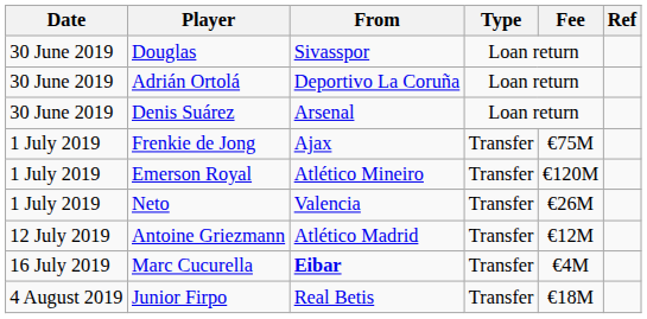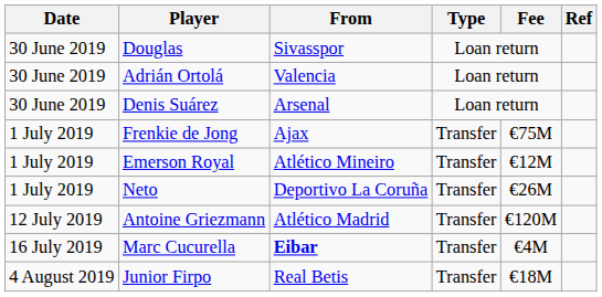 <table class="wikitable">
 <tr>
 <th>Date</th>
 <th>Player</th>
 <th>From</th>
 <th>Type</th>
 <th>Fee</th>
 <th>Ref</th>
 </tr>
 <tr>
 <td>30 June 2019</td>
 <td> <a href='#'>Douglas</a></td>
 <td> <a href='#'>Sivasspor</a></td>
 <td style="text-align:center;" colspan="2">Loan return</td>
 <td align=center></td>
 </tr>
 <tr>
 <td>30 June 2019</td>
 <td> <a href='#'>Adrián Ortolá</a></td>
-<td><a href='#'>Deportivo La Coruña</a></td>
+<td><a href='#'>Valencia</a></td>
 <td style="text-align:center;" colspan="2">Loan return</td>
 <td align=center></td>
 </tr>
 <tr>
 <td>30 June 2019</td>
 <td> <a href='#'>Denis Suárez</a></td>
 <td> <a href='#'>Arsenal</a></td>
 <td style="text-align:center;" colspan="2">Loan return</td>
 <td align=center></td>
 </tr>
 <tr>
 <td>1 July 2019</td>
 <td> <a href='#'>Frenkie de Jong</a></td>
 <td> <a href='#'>Ajax</a></td>
 <td align=center>Transfer</td>
 <td align=center>€75M</td>
 <td align=center></td>
 </tr>
 <tr>
 <td>1 July 2019</td>
 <td> <a href='#'>Emerson Royal</a></td>
 <td> <a href='#'>Atlético Mineiro</a></td>
 <td align=center>Transfer</td>
-<td align=center>€120M</td>
+<td align=center>€12M</td>
 <td align=center></td>
 </tr>
 <tr>
 <td>1 July 2019</td>
 <td> <a href='#'>Neto</a></td>
-<td><a href='#'>Valencia</a></td>
+<td><a href='#'>Deportivo La Coruña</a></td>
 <td align=center>Transfer</td>
 <td align=center>€26M</td>
 <td align=center></td>
 </tr>
 <tr>
 <td>12 July 2019</td>
 <td> <a href='#'>Antoine Griezmann</a></td>
 <td><a href='#'>Atlético Madrid</a></td>
 <td align=center>Transfer</td>
-<td align=center>€12M</td>
+<td align=center>€120M</td>
 <td align=center></td>
 </tr>
 <tr>
 <td>16 July 2019</td>
 <td> <a href='#'>Marc Cucurella</a></td>
 <td><strong><a href='#'>Eibar</a></strong></td>
 <td align=center>Transfer</td>
 <td align=center>€4M</td>
 <td align=center></td>
 </tr>
 <tr>
 <td>4 August 2019</td>
 <td> <a href='#'>Junior Firpo</a></td>
 <td><a href='#'>Real Betis</a></td>
 <td align=center>Transfer</td>
 <td align=center>€18M</td>
 <td align=center></td>
 </tr>
 </table>
